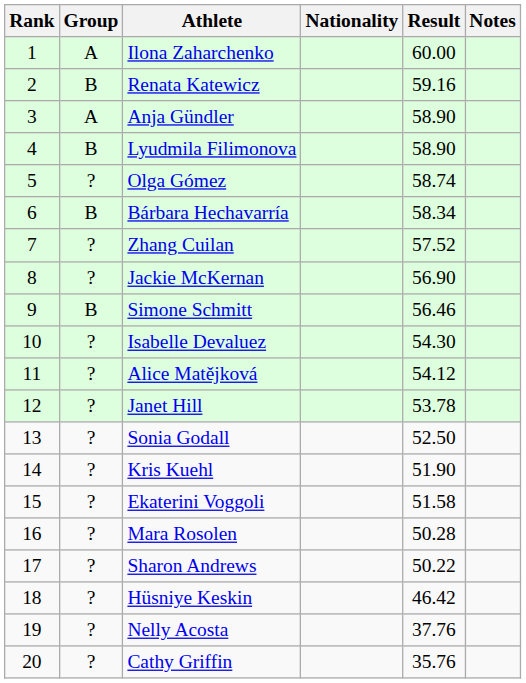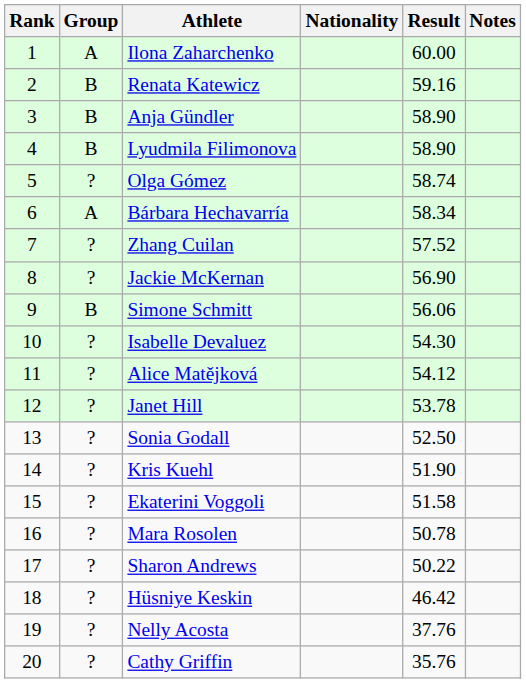 <table class="wikitable sortable" style="text-align:center;font-size:95%">
 <tr>
 <th>Rank</th>
 <th>Group</th>
 <th>Athlete</th>
 <th>Nationality</th>
 <th>Result</th>
 <th>Notes</th>
 </tr>
 <tr bgcolor=ddffdd>
 <td>1</td>
 <td>A</td>
 <td align="left"><a href='#'>Ilona Zaharchenko</a></td>
 <td align=left></td>
 <td>60.00</td>
 <td></td>
 </tr>
 <tr bgcolor=ddffdd>
 <td>2</td>
 <td>B</td>
 <td align="left"><a href='#'>Renata Katewicz</a></td>
 <td align=left></td>
 <td>59.16</td>
 <td></td>
 </tr>
 <tr bgcolor=ddffdd>
 <td>3</td>
-<td>A</td>
+<td>B</td>
 <td align="left"><a href='#'>Anja Gündler</a></td>
 <td align=left></td>
 <td>58.90</td>
 <td></td>
 </tr>
 <tr bgcolor=ddffdd>
 <td>4</td>
 <td>B</td>
 <td align="left"><a href='#'>Lyudmila Filimonova</a></td>
 <td align=left></td>
 <td>58.90</td>
 <td></td>
 </tr>
 <tr bgcolor=ddffdd>
 <td>5</td>
 <td>?</td>
 <td align="left"><a href='#'>Olga Gómez</a></td>
 <td align=left></td>
 <td>58.74</td>
 <td></td>
 </tr>
 <tr bgcolor=ddffdd>
 <td>6</td>
-<td>B</td>
+<td>A</td>
 <td align="left"><a href='#'>Bárbara Hechavarría</a></td>
 <td align=left></td>
 <td>58.34</td>
 <td></td>
 </tr>
 <tr bgcolor=ddffdd>
 <td>7</td>
 <td>?</td>
 <td align="left"><a href='#'>Zhang Cuilan</a></td>
 <td align=left></td>
 <td>57.52</td>
 <td></td>
 </tr>
 <tr bgcolor=ddffdd>
 <td>8</td>
 <td>?</td>
 <td align="left"><a href='#'>Jackie McKernan</a></td>
 <td align=left></td>
 <td>56.90</td>
 <td></td>
 </tr>
 <tr bgcolor=ddffdd>
 <td>9</td>
 <td>B</td>
 <td align="left"><a href='#'>Simone Schmitt</a></td>
 <td align=left></td>
-<td>56.46</td>
+<td>56.06</td>
 <td></td>
 </tr>
 <tr bgcolor=ddffdd>
 <td>10</td>
 <td>?</td>
 <td align=left><a href='#'>Isabelle Devaluez</a></td>
 <td align=left></td>
 <td>54.30</td>
 <td></td>
 </tr>
 <tr bgcolor=ddffdd>
 <td>11</td>
 <td>?</td>
 <td align=left><a href='#'>Alice Matějková</a></td>
 <td align=left></td>
 <td>54.12</td>
 <td></td>
 </tr>
 <tr bgcolor=ddffdd>
 <td>12</td>
 <td>?</td>
 <td align=left><a href='#'>Janet Hill</a></td>
 <td align=left></td>
 <td>53.78</td>
 <td></td>
 </tr>
 <tr>
 <td>13</td>
 <td>?</td>
 <td align=left><a href='#'>Sonia Godall</a></td>
 <td align=left></td>
 <td>52.50</td>
 <td></td>
 </tr>
 <tr>
 <td>14</td>
 <td>?</td>
 <td align=left><a href='#'>Kris Kuehl</a></td>
 <td align=left></td>
 <td>51.90</td>
 <td></td>
 </tr>
 <tr>
 <td>15</td>
 <td>?</td>
 <td align=left><a href='#'>Ekaterini Voggoli</a></td>
 <td align=left></td>
 <td>51.58</td>
 <td></td>
 </tr>
 <tr>
 <td>16</td>
 <td>?</td>
 <td align=left><a href='#'>Mara Rosolen</a></td>
 <td align=left></td>
-<td>50.28</td>
+<td>50.78</td>
 <td></td>
 </tr>
 <tr>
 <td>17</td>
 <td>?</td>
 <td align=left><a href='#'>Sharon Andrews</a></td>
 <td align=left></td>
 <td>50.22</td>
 <td></td>
 </tr>
 <tr>
 <td>18</td>
 <td>?</td>
 <td align=left><a href='#'>Hüsniye Keskin</a></td>
 <td align=left></td>
 <td>46.42</td>
 <td></td>
 </tr>
 <tr>
 <td>19</td>
 <td>?</td>
 <td align=left><a href='#'>Nelly Acosta</a></td>
 <td align=left></td>
 <td>37.76</td>
 <td></td>
 </tr>
 <tr>
 <td>20</td>
 <td>?</td>
 <td align=left><a href='#'>Cathy Griffin</a></td>
 <td align=left></td>
 <td>35.76</td>
 <td></td>
 </tr>
 </table>
